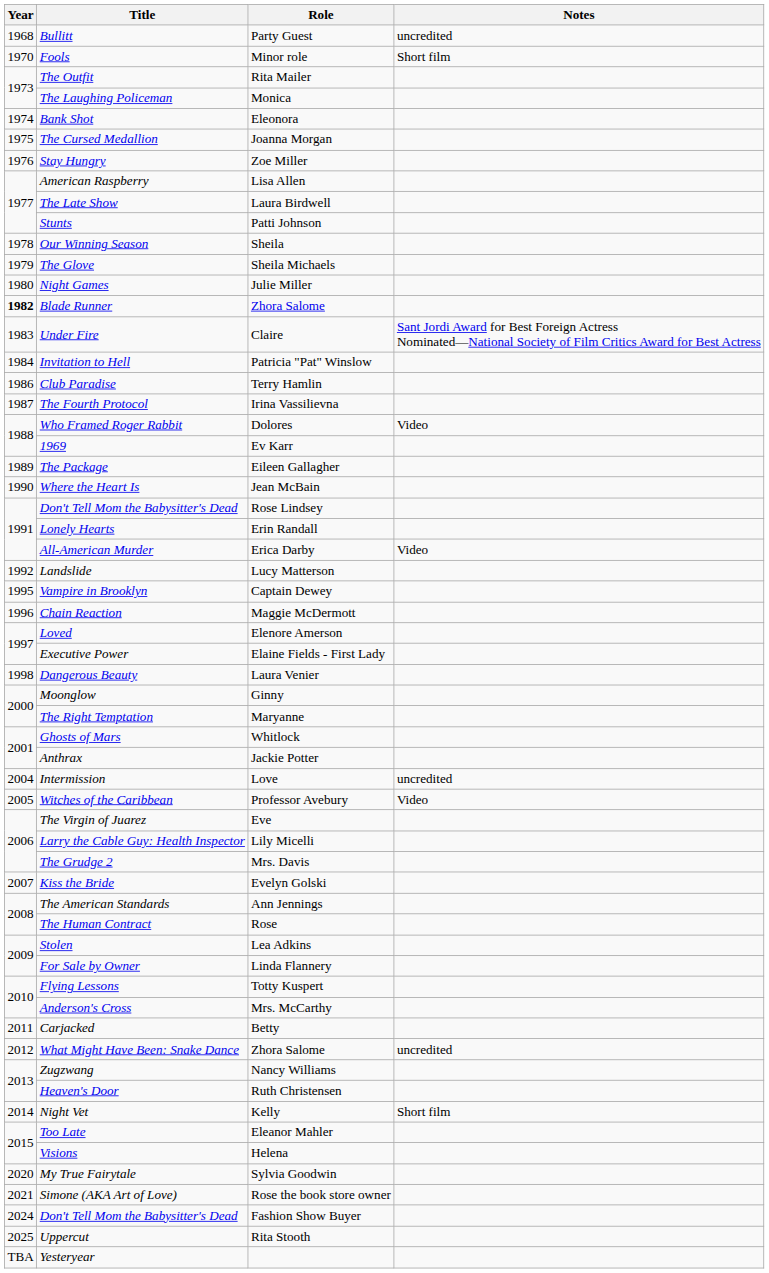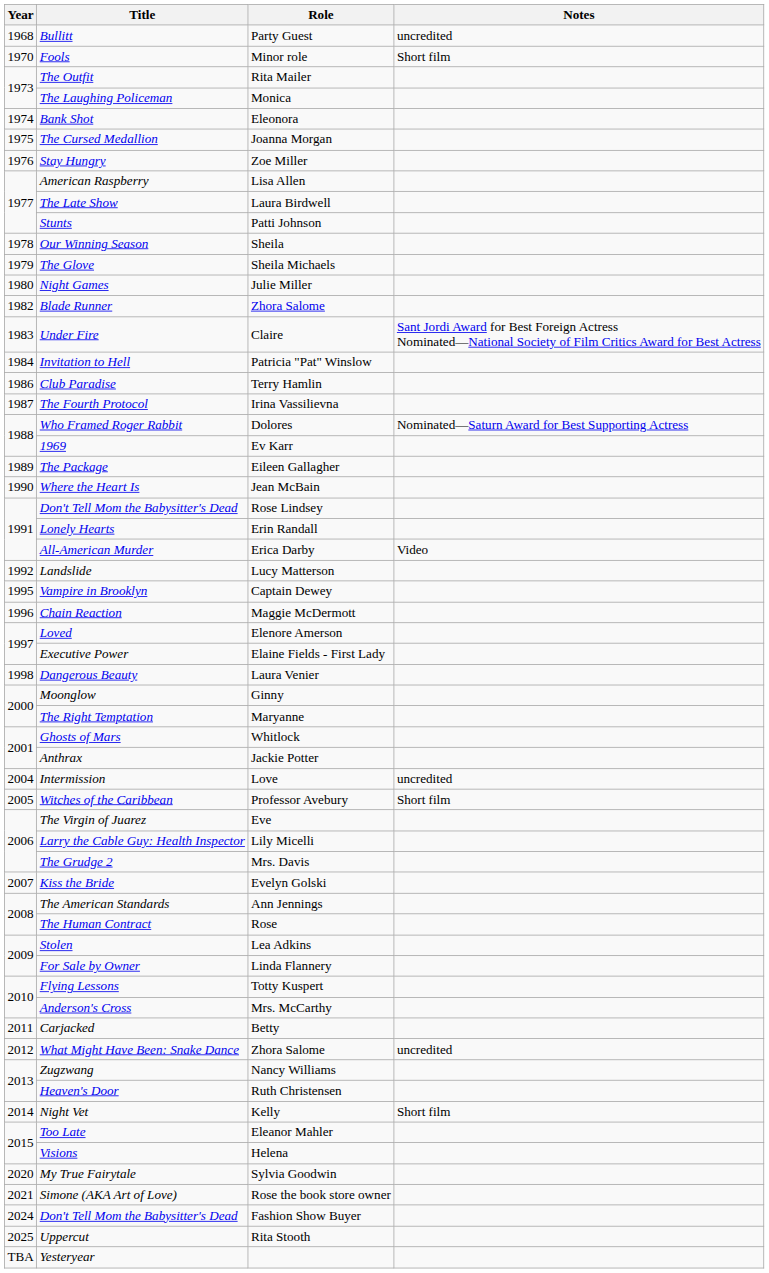 <table class="wikitable sortable">
 <tr>
 <th>Year</th>
 <th>Title</th>
 <th>Role</th>
 <th class="unsortable">Notes</th>
 </tr>
 <tr>
 <td>1968</td>
 <td><em><a href='#'>Bullitt</a></em></td>
 <td>Party Guest</td>
 <td>uncredited</td>
 </tr>
 <tr>
 <td>1970</td>
 <td><em><a href='#'>Fools</a></em></td>
 <td>Minor role</td>
 <td>Short film</td>
 </tr>
 <tr>
 <td rowspan="2" scope="row">1973</td>
 <td><em><a href='#'>The Outfit</a></em></td>
 <td>Rita Mailer</td>
 <td></td>
 </tr>
 <tr>
 <td><em><a href='#'>The Laughing Policeman</a></em></td>
 <td>Monica</td>
 <td></td>
 </tr>
 <tr>
 <td>1974</td>
 <td><em><a href='#'>Bank Shot</a></em></td>
 <td>Eleonora</td>
 <td></td>
 </tr>
 <tr>
 <td>1975</td>
 <td><em><a href='#'>The Cursed Medallion</a></em></td>
 <td>Joanna Morgan</td>
 <td></td>
 </tr>
 <tr>
 <td>1976</td>
 <td><em><a href='#'>Stay Hungry</a></em></td>
 <td>Zoe Miller</td>
 <td></td>
 </tr>
 <tr>
 <td rowspan="3" scope="row">1977</td>
 <td><em>American Raspberry</em></td>
 <td>Lisa Allen</td>
 <td></td>
 </tr>
 <tr>
 <td><em><a href='#'>The Late Show</a></em></td>
 <td>Laura Birdwell</td>
 <td></td>
 </tr>
 <tr>
 <td><em><a href='#'>Stunts</a></em></td>
 <td>Patti Johnson</td>
 <td></td>
 </tr>
 <tr>
 <td>1978</td>
 <td><em><a href='#'>Our Winning Season</a></em></td>
 <td>Sheila</td>
 <td></td>
 </tr>
 <tr>
 <td>1979</td>
 <td><em><a href='#'>The Glove</a></em></td>
 <td>Sheila Michaels</td>
 <td></td>
 </tr>
 <tr>
 <td>1980</td>
 <td><em><a href='#'>Night Games</a></em></td>
 <td>Julie Miller</td>
 <td></td>
 </tr>
 <tr>
-<td><strong>1982</strong></td>
+<td>1982</td>
 <td><em><a href='#'>Blade Runner</a></em></td>
 <td><a href='#'>Zhora Salome</a></td>
 <td></td>
 </tr>
 <tr>
 <td>1983</td>
 <td><em><a href='#'>Under Fire</a></em></td>
 <td>Claire</td>
 <td><a href='#'>Sant Jordi Award</a> for Best Foreign Actress<br>Nominated—<a href='#'>National Society of Film Critics Award for Best Actress</a></td>
 </tr>
 <tr>
 <td>1984</td>
 <td><em><a href='#'>Invitation to Hell</a></em></td>
 <td>Patricia "Pat" Winslow</td>
 <td></td>
 </tr>
 <tr>
 <td>1986</td>
 <td><em><a href='#'>Club Paradise</a></em></td>
 <td>Terry Hamlin</td>
 <td></td>
 </tr>
 <tr>
 <td>1987</td>
 <td><em><a href='#'>The Fourth Protocol</a></em></td>
 <td>Irina Vassilievna</td>
 <td></td>
 </tr>
 <tr>
 <td rowspan="2" scope="row">1988</td>
 <td><em><a href='#'>Who Framed Roger Rabbit</a></em></td>
 <td>Dolores</td>
-<td>Video</td>
+<td>Nominated—<a href='#'>Saturn Award for Best Supporting Actress</a></td>
 </tr>
 <tr>
 <td><em><a href='#'>1969</a></em></td>
 <td>Ev Karr</td>
 <td></td>
 </tr>
 <tr>
 <td>1989</td>
 <td><em><a href='#'>The Package</a></em></td>
 <td>Eileen Gallagher</td>
 <td></td>
 </tr>
 <tr>
 <td>1990</td>
 <td><em><a href='#'>Where the Heart Is</a></em></td>
 <td>Jean McBain</td>
 <td></td>
 </tr>
 <tr>
 <td rowspan="3" scope="row">1991</td>
 <td><em><a href='#'>Don't Tell Mom the Babysitter's Dead</a></em></td>
 <td>Rose Lindsey</td>
 <td></td>
 </tr>
 <tr>
 <td><em><a href='#'>Lonely Hearts</a></em></td>
 <td>Erin Randall</td>
 <td></td>
 </tr>
 <tr>
 <td><em><a href='#'>All-American Murder</a></em></td>
 <td>Erica Darby</td>
 <td>Video</td>
 </tr>
 <tr>
 <td>1992</td>
 <td><em>Landslide</em></td>
 <td>Lucy Matterson</td>
 <td></td>
 </tr>
 <tr>
 <td>1995</td>
 <td><em><a href='#'>Vampire in Brooklyn</a></em></td>
 <td>Captain Dewey</td>
 <td></td>
 </tr>
 <tr>
 <td>1996</td>
 <td><em><a href='#'>Chain Reaction</a></em></td>
 <td>Maggie McDermott</td>
 <td></td>
 </tr>
 <tr>
 <td rowspan="2" scope="row">1997</td>
 <td><em><a href='#'>Loved</a></em></td>
 <td>Elenore Amerson</td>
 <td></td>
 </tr>
 <tr>
 <td><em>Executive Power</em></td>
 <td>Elaine Fields - First Lady</td>
 <td></td>
 </tr>
 <tr>
 <td>1998</td>
 <td><em><a href='#'>Dangerous Beauty</a></em></td>
 <td>Laura Venier</td>
 <td></td>
 </tr>
 <tr>
 <td rowspan="2" scope="row">2000</td>
 <td><em>Moonglow</em></td>
 <td>Ginny</td>
 <td></td>
 </tr>
 <tr>
 <td><em><a href='#'>The Right Temptation</a></em></td>
 <td>Maryanne</td>
 <td></td>
 </tr>
 <tr>
 <td rowspan="2" scope="row">2001</td>
 <td><em><a href='#'>Ghosts of Mars</a></em></td>
 <td>Whitlock</td>
 <td></td>
 </tr>
 <tr>
 <td><em>Anthrax</em></td>
 <td>Jackie Potter</td>
 <td></td>
 </tr>
 <tr>
 <td>2004</td>
 <td><em>Intermission</em></td>
 <td>Love</td>
 <td>uncredited</td>
 </tr>
 <tr>
 <td>2005</td>
 <td><em><a href='#'>Witches of the Caribbean</a></em></td>
 <td>Professor Avebury</td>
-<td>Video</td>
+<td>Short film</td>
 </tr>
 <tr>
 <td rowspan="3" scope="row">2006</td>
 <td><em>The Virgin of Juarez</em></td>
 <td>Eve</td>
 <td></td>
 </tr>
 <tr>
 <td><em><a href='#'>Larry the Cable Guy: Health Inspector</a></em></td>
 <td>Lily Micelli</td>
 <td></td>
 </tr>
 <tr>
 <td><em><a href='#'>The Grudge 2</a></em></td>
 <td>Mrs. Davis</td>
 <td></td>
 </tr>
 <tr>
 <td>2007</td>
 <td><em><a href='#'>Kiss the Bride</a></em></td>
 <td>Evelyn Golski</td>
 <td></td>
 </tr>
 <tr>
 <td rowspan="2" scope="row">2008</td>
 <td><em>The American Standards</em></td>
 <td>Ann Jennings</td>
 <td></td>
 </tr>
 <tr>
 <td><em><a href='#'>The Human Contract</a></em></td>
 <td>Rose</td>
 <td></td>
 </tr>
 <tr>
 <td rowspan="2" scope="row">2009</td>
 <td><em><a href='#'>Stolen</a></em></td>
 <td>Lea Adkins</td>
 <td></td>
 </tr>
 <tr>
 <td><em><a href='#'>For Sale by Owner</a></em></td>
 <td>Linda Flannery</td>
 <td></td>
 </tr>
 <tr>
 <td rowspan="2" scope="row">2010</td>
 <td><em><a href='#'>Flying Lessons</a></em></td>
 <td>Totty Kuspert</td>
 <td></td>
 </tr>
 <tr>
 <td><em><a href='#'>Anderson's Cross</a></em></td>
 <td>Mrs. McCarthy</td>
 <td></td>
 </tr>
 <tr>
 <td>2011</td>
 <td><em>Carjacked</em></td>
 <td>Betty</td>
 <td></td>
 </tr>
 <tr>
 <td>2012</td>
 <td><em><a href='#'>What Might Have Been: Snake Dance</a></em></td>
 <td>Zhora Salome</td>
 <td>uncredited</td>
 </tr>
 <tr>
 <td rowspan="2" scope="row">2013</td>
 <td><em>Zugzwang</em></td>
 <td>Nancy Williams</td>
 <td></td>
 </tr>
 <tr>
 <td><em><a href='#'>Heaven's Door</a></em></td>
 <td>Ruth Christensen</td>
 <td></td>
 </tr>
 <tr>
 <td>2014</td>
 <td><em>Night Vet</em></td>
 <td>Kelly</td>
 <td>Short film</td>
 </tr>
 <tr>
 <td rowspan="2" scope="row">2015</td>
 <td><em><a href='#'>Too Late</a></em></td>
 <td>Eleanor Mahler</td>
 <td></td>
 </tr>
 <tr>
 <td><em><a href='#'>Visions</a></em></td>
 <td>Helena</td>
 <td></td>
 </tr>
 <tr>
 <td>2020</td>
 <td><em>My True Fairytale </em></td>
 <td>Sylvia Goodwin</td>
 <td></td>
 </tr>
 <tr>
 <td>2021</td>
 <td><em>Simone (AKA Art of Love) </em></td>
 <td>Rose the book store owner</td>
 <td></td>
 </tr>
 <tr>
 <td>2024</td>
 <td><em><a href='#'>Don't Tell Mom the Babysitter's Dead</a></em></td>
 <td>Fashion Show Buyer</td>
 <td></td>
 </tr>
 <tr>
 <td>2025</td>
 <td><em>Uppercut</em></td>
 <td>Rita Stooth</td>
 <td></td>
 </tr>
 <tr>
 <td>TBA</td>
 <td><em>Yesteryear</em></td>
 <td></td>
 <td></td>
 </tr>
 </table>
